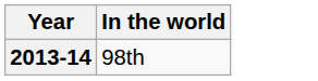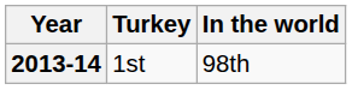 <table class="wikitable sortable">
 <tr>
 <th>Year</th>
+<th>Turkey</th>
 <th>In the world</th>
 </tr>
 <tr>
 <th>2013-14</th>
+<td>1st</td>
 <td>98th</td>
 </tr>
 </table>
